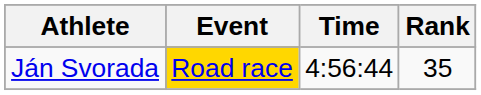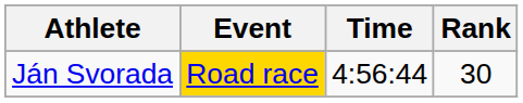 <table class=wikitable style="font-size:90%">
 <tr>
 <th>Athlete</th>
 <th>Event</th>
 <th>Time</th>
 <th>Rank</th>
 </tr>
 <tr>
 <td align=left><a href='#'>Ján Svorada</a></td>
 <td align=left style="background: gold;"><a href='#'>Road race</a></td>
 <td align=center>4:56:44</td>
-<td align=center>35</td>
+<td align=center>30</td>
 </tr>
 </table>
